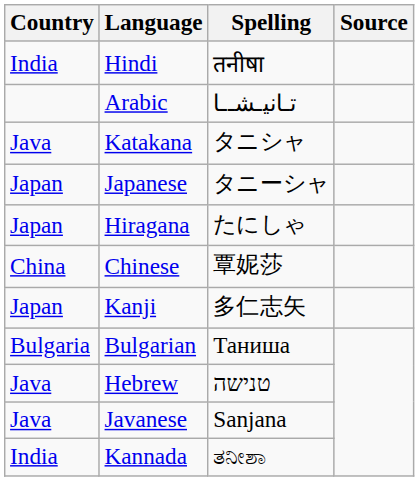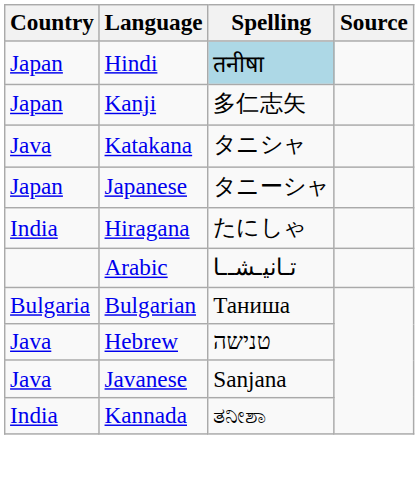 <table class="wikitable sortable">
 <tr>
 <th>Country</th>
 <th>Language</th>
 <th>Spelling</th>
 <th class="unsortable">Source</th>
 </tr>
 <tr>
-<td><a href='#'>India</a></td>
+<td><a href='#'>Japan</a></td>
 <td><a href='#'>Hindi</a></td>
-<td>तनीषा</td>
+<td style="background: lightblue;">तनीषा</td>
 <td></td>
 </tr>
 <tr>
-<td></td>
-<td><a href='#'>Arabic</a></td>
-<td>تـانيـشــا</td>
+<td><a href='#'>Japan</a></td>
+<td><a href='#'>Kanji</a></td>
+<td>多仁志矢</td>
 <td></td>
 </tr>
 <tr>
 <td><a href='#'>Java</a></td>
 <td><a href='#'>Katakana</a></td>
 <td>タニシャ</td>
 <td></td>
 </tr>
 <tr>
 <td><a href='#'>Japan</a></td>
 <td><a href='#'>Japanese</a></td>
 <td>タニーシャ</td>
 </tr>
 <tr>
-<td><a href='#'>Japan</a></td>
+<td><a href='#'>India</a></td>
 <td><a href='#'>Hiragana</a></td>
 <td>たにしゃ</td>
 <td></td>
 </tr>
 <tr>
-<td><a href='#'>China</a></td>
-<td><a href='#'>Chinese</a></td>
-<td>覃妮莎</td>
 <td></td>
-</tr>
-<tr>
-<td><a href='#'>Japan</a></td>
-<td><a href='#'>Kanji</a></td>
-<td>多仁志矢</td>
+<td><a href='#'>Arabic</a></td>
+<td>تـانيـشــا</td>
 <td></td>
 </tr>
 <tr>
 <td><a href='#'>Bulgaria</a></td>
 <td><a href='#'>Bulgarian</a></td>
 <td>Таниша</td>
 </tr>
 <tr>
 <td><a href='#'>Java</a></td>
 <td><a href='#'>Hebrew</a></td>
 <td>טנישה</td>
 </tr>
 <tr>
 <td><a href='#'>Java</a></td>
 <td><a href='#'>Javanese</a></td>
 <td>Sanjana</td>
 </tr>
 <tr>
 <td><a href='#'>India</a></td>
 <td><a href='#'>Kannada</a></td>
 <td>ತನೀಶಾ</td>
 </tr>
 </table>
